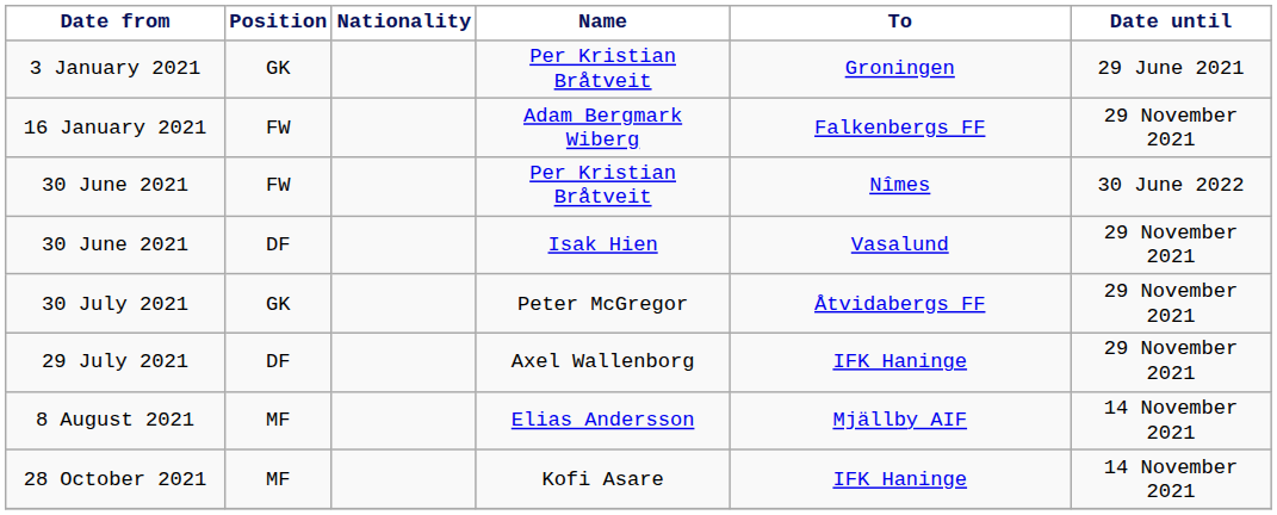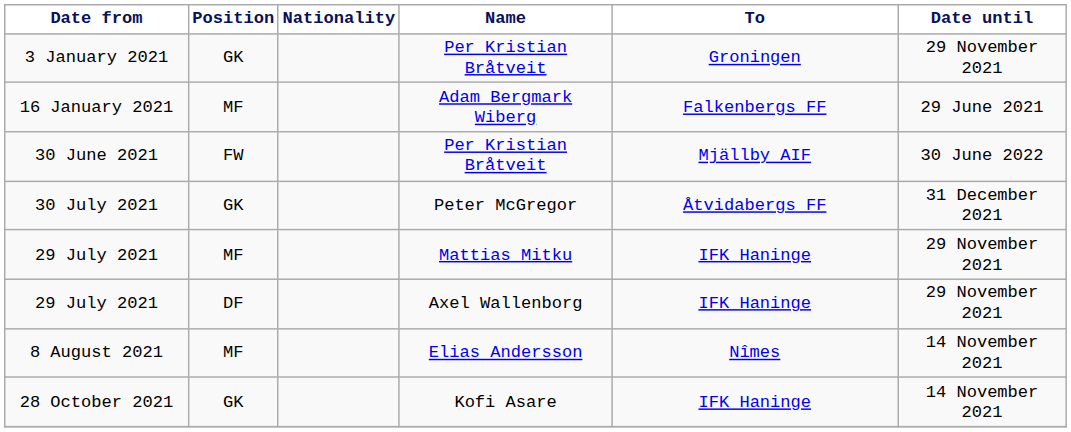 <table class="wikitable" style="text-align:center; font-size:90%; ">
 <tr>
 <th style="background:#FFFFFF; color:#081159; width:120px;">Date from</th>
 <th style="background:#FFFFFF; color:#081159; width:50px;">Position</th>
 <th style="background:#FFFFFF; color:#081159; width:50px;">Nationality</th>
 <th style="background:#FFFFFF; color:#081159; width:140px;">Name</th>
 <th style="background:#FFFFFF; color:#081159; width:190px;">To</th>
 <th style="background:#FFFFFF; color:#081159; width:110px;">Date until</th>
 </tr>
 <tr>
 <td>3 January 2021</td>
 <td>GK</td>
 <td></td>
 <td><a href='#'>Per Kristian Bråtveit</a></td>
 <td> <a href='#'>Groningen</a></td>
-<td>29 June 2021</td>
+<td>29 November 2021</td>
 </tr>
 <tr>
 <td>16 January 2021</td>
-<td>FW</td>
+<td>MF</td>
 <td></td>
 <td><a href='#'>Adam Bergmark Wiberg</a></td>
 <td> <a href='#'>Falkenbergs FF</a></td>
-<td>29 November 2021</td>
+<td>29 June 2021</td>
 </tr>
 <tr>
 <td>30 June 2021</td>
 <td>FW</td>
 <td></td>
 <td><a href='#'>Per Kristian Bråtveit</a></td>
-<td> <a href='#'>Nîmes</a></td>
+<td> <a href='#'>Mjällby AIF</a></td>
 <td>30 June 2022</td>
-</tr>
-<tr>
-<td>30 June 2021</td>
-<td>DF</td>
-<td></td>
-<td><a href='#'>Isak Hien</a></td>
-<td> <a href='#'>Vasalund</a></td>
-<td>29 November 2021</td>
 </tr>
 <tr>
 <td>30 July 2021</td>
 <td>GK</td>
 <td></td>
 <td>Peter McGregor</td>
 <td> <a href='#'>Åtvidabergs FF</a></td>
+<td>31 December 2021</td>
+</tr>
+<tr>
+<td>29 July 2021</td>
+<td>MF</td>
+<td></td>
+<td><a href='#'>Mattias Mitku</a></td>
+<td> <a href='#'>IFK Haninge</a></td>
 <td>29 November 2021</td>
 </tr>
 <tr>
 <td>29 July 2021</td>
 <td>DF</td>
 <td></td>
 <td>Axel Wallenborg</td>
 <td> <a href='#'>IFK Haninge</a></td>
 <td>29 November 2021</td>
 </tr>
 <tr>
 <td>8 August 2021</td>
 <td>MF</td>
 <td></td>
 <td><a href='#'>Elias Andersson</a></td>
-<td> <a href='#'>Mjällby AIF</a></td>
+<td> <a href='#'>Nîmes</a></td>
 <td>14 November 2021</td>
 </tr>
 <tr>
 <td>28 October 2021</td>
-<td>MF</td>
+<td>GK</td>
 <td></td>
 <td>Kofi Asare</td>
 <td> <a href='#'>IFK Haninge</a></td>
 <td>14 November 2021</td>
 </tr>
 <tr>
 </tr>
 </table>
